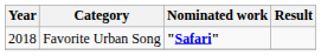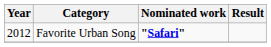 <table class="wikitable">
 <tr>
 <th>Year</th>
 <th>Category</th>
 <th>Nominated work</th>
 <th>Result</th>
 </tr>
 <tr>
-<td rowspan=1>2018</td>
+<td rowspan=1>2012</td>
 <td rowspan=1>Favorite Urban Song</td>
 <td><strong>"<a href='#'>Safari</a>" </strong></td>
 <td></td>
 </tr>
 <tr>
 </tr>
 </table>
